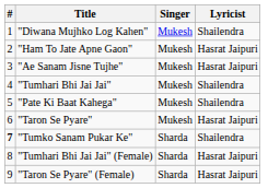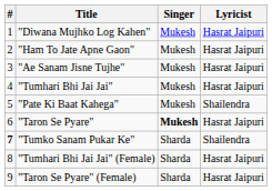 <table class="wikitable" style="font-size:95%;">
 <tr>
 <th>#</th>
 <th>Title</th>
 <th>Singer</th>
 <th>Lyricist</th>
 </tr>
 <tr>
 <td>1</td>
 <td>"Diwana Mujhko Log Kahen"</td>
 <td><a href='#'>Mukesh</a></td>
-<td>Shailendra</td>
+<td><a href='#'>Hasrat Jaipuri</a></td>
 </tr>
 <tr>
 <td>2</td>
 <td>"Ham To Jate Apne Gaon"</td>
 <td>Mukesh</td>
 <td>Hasrat Jaipuri</td>
 </tr>
 <tr>
 <td>3</td>
 <td>"Ae Sanam Jisne Tujhe"</td>
 <td>Mukesh</td>
 <td>Hasrat Jaipuri</td>
 </tr>
 <tr>
 <td>4</td>
 <td>"Tumhari Bhi Jai Jai"</td>
 <td>Mukesh</td>
-<td>Shailendra</td>
+<td>Hasrat Jaipuri</td>
 </tr>
 <tr>
 <td>5</td>
 <td>"Pate Ki Baat Kahega"</td>
 <td>Mukesh</td>
 <td>Shailendra</td>
 </tr>
 <tr>
 <td>6</td>
 <td>"Taron Se Pyare"</td>
-<td>Mukesh</td>
+<td><strong>Mukesh</strong></td>
 <td>Hasrat Jaipuri</td>
 </tr>
 <tr>
 <td><strong>7</strong></td>
 <td>"Tumko Sanam Pukar Ke"</td>
 <td>Sharda</td>
 <td>Shailendra</td>
 </tr>
 <tr>
 <td>8</td>
 <td>"Tumhari Bhi Jai Jai" (Female)</td>
 <td>Sharda</td>
 <td>Hasrat Jaipuri</td>
 </tr>
 <tr>
 <td>9</td>
 <td>"Taron Se Pyare" (Female)</td>
 <td>Sharda</td>
 <td>Hasrat Jaipuri</td>
 </tr>
 </table>
